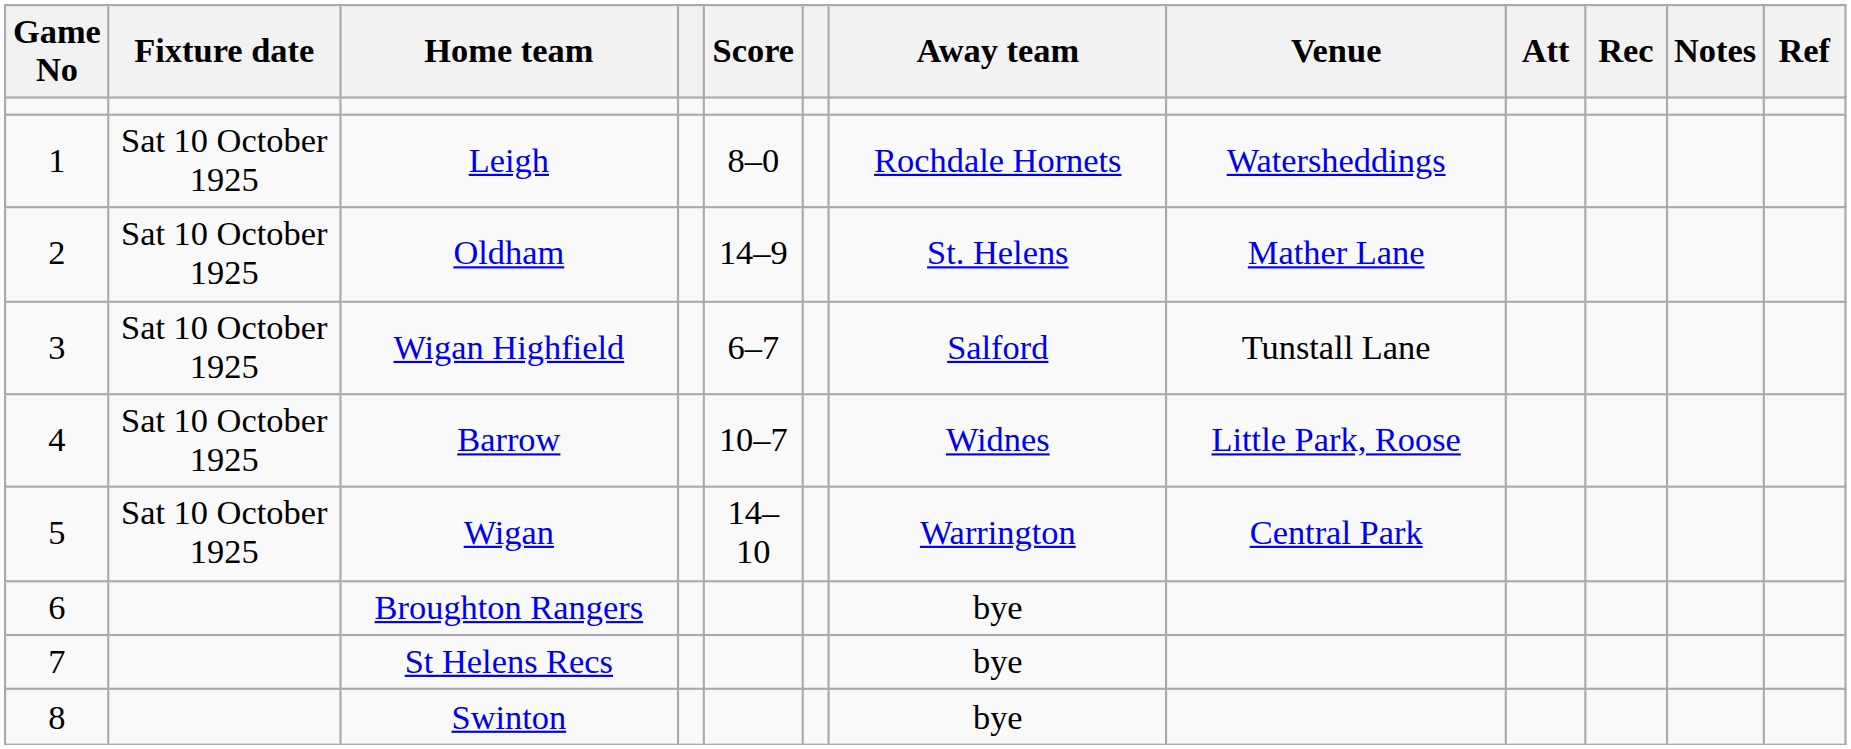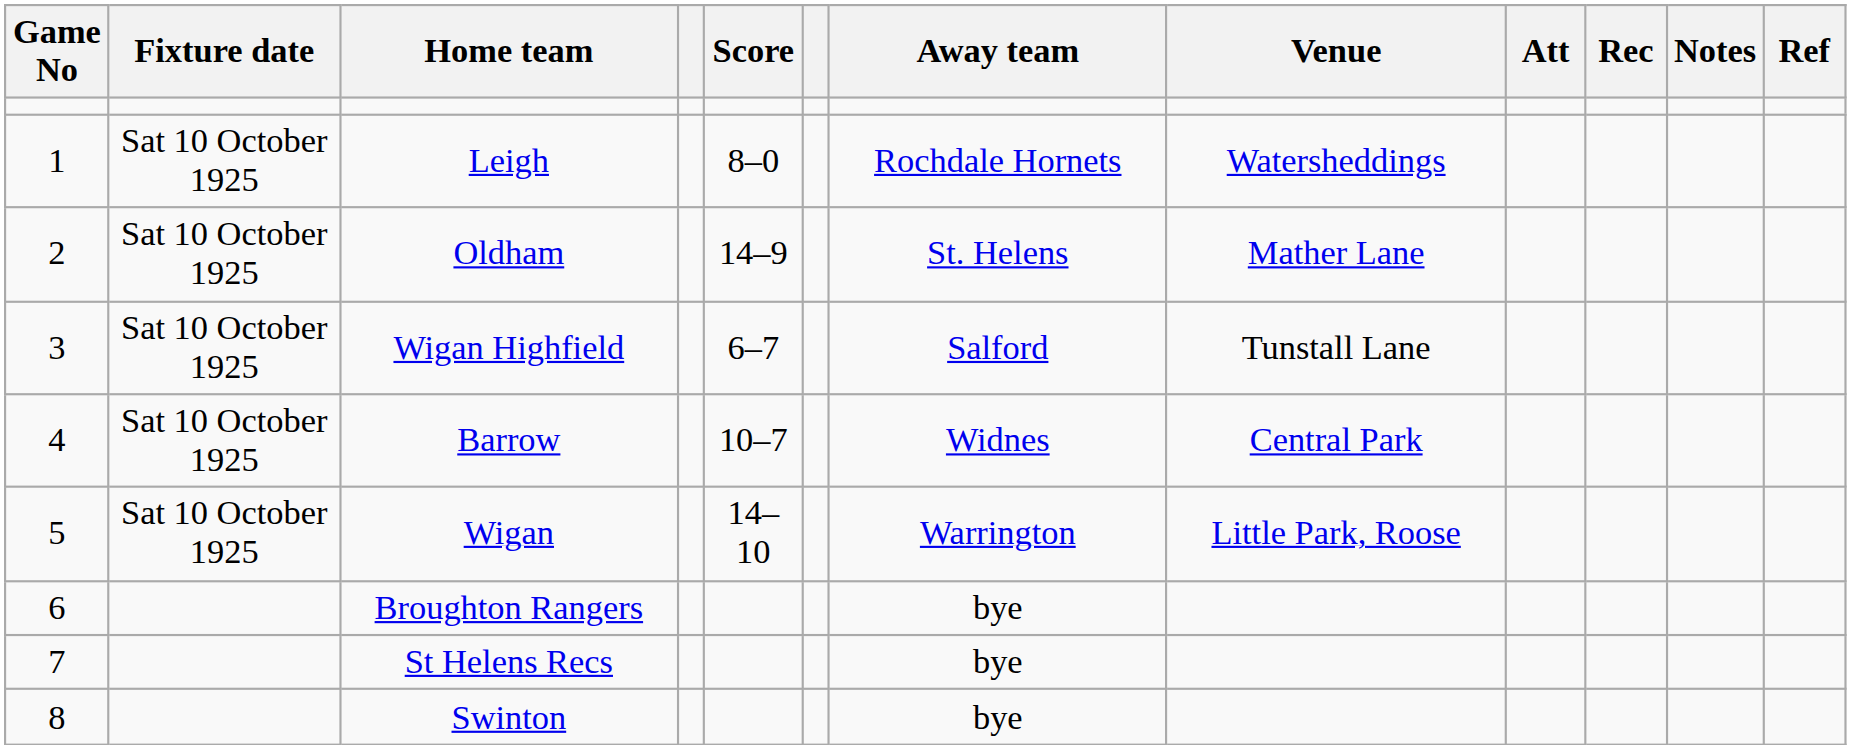 <table class="wikitable" style="text-align:center;">
 <tr>
 <th width=20 abbr="No">Game No</th>
 <th width=100 abbr="Date">Fixture date</th>
 <th width=150 abbr="Home team">Home team</th>
 <th width=5 abbr="space"></th>
 <th width=20 abbr="Score">Score</th>
 <th width=5 abbr="space"></th>
 <th width=150 abbr="Away team">Away team</th>
 <th width=150 abbr="Venue">Venue</th>
 <th width=30 abbr="Att">Att</th>
 <th width=30 abbr="Rec">Rec</th>
 <th width=20 abbr="Notes">Notes</th>
 <th width=30 abbr="Ref">Ref</th>
 </tr>
 <tr>
 <td></td>
 <td></td>
 <td></td>
 <td></td>
 <td></td>
 <td></td>
 <td></td>
 <td></td>
 <td></td>
 <td></td>
 <td></td>
 </tr>
 <tr>
 <td>1</td>
 <td>Sat 10 October 1925</td>
 <td><a href='#'>Leigh</a></td>
 <td></td>
 <td>8–0</td>
 <td></td>
 <td><a href='#'>Rochdale Hornets</a></td>
 <td><a href='#'>Watersheddings</a></td>
 <td></td>
 <td></td>
 <td></td>
 <td></td>
 </tr>
 <tr>
 <td>2</td>
 <td>Sat 10 October 1925</td>
 <td><a href='#'>Oldham</a></td>
 <td></td>
 <td>14–9</td>
 <td></td>
 <td><a href='#'>St. Helens</a></td>
 <td><a href='#'>Mather Lane</a></td>
 <td></td>
 <td></td>
 <td></td>
 <td></td>
 </tr>
 <tr>
 <td>3</td>
 <td>Sat 10 October 1925</td>
 <td><a href='#'>Wigan Highfield</a></td>
 <td></td>
 <td>6–7</td>
 <td></td>
 <td><a href='#'>Salford</a></td>
 <td>Tunstall Lane</td>
 <td></td>
 <td></td>
 <td></td>
 <td></td>
 </tr>
 <tr>
 <td>4</td>
 <td>Sat 10 October 1925</td>
 <td><a href='#'>Barrow</a></td>
 <td></td>
 <td>10–7</td>
 <td></td>
 <td><a href='#'>Widnes</a></td>
-<td><a href='#'>Little Park, Roose</a></td>
+<td><a href='#'>Central Park</a></td>
 <td></td>
 <td></td>
 <td></td>
 <td></td>
 </tr>
 <tr>
 <td>5</td>
 <td>Sat 10 October 1925</td>
 <td><a href='#'>Wigan</a></td>
 <td></td>
 <td>14–10</td>
 <td></td>
 <td><a href='#'>Warrington</a></td>
-<td><a href='#'>Central Park</a></td>
+<td><a href='#'>Little Park, Roose</a></td>
 <td></td>
 <td></td>
 <td></td>
 <td></td>
 </tr>
 <tr>
 <td>6</td>
 <td></td>
 <td><a href='#'>Broughton Rangers</a></td>
 <td></td>
 <td></td>
 <td></td>
 <td>bye</td>
 <td></td>
 <td></td>
 <td></td>
 <td></td>
 <td></td>
 </tr>
 <tr>
 <td>7</td>
 <td></td>
 <td><a href='#'>St Helens Recs</a></td>
 <td></td>
 <td></td>
 <td></td>
 <td>bye</td>
 <td></td>
 <td></td>
 <td></td>
 <td></td>
 <td></td>
 </tr>
 <tr>
 <td>8</td>
 <td></td>
 <td><a href='#'>Swinton</a></td>
 <td></td>
 <td></td>
 <td></td>
 <td>bye</td>
 <td></td>
 <td></td>
 <td></td>
 <td></td>
 <td></td>
 </tr>
 </table>
